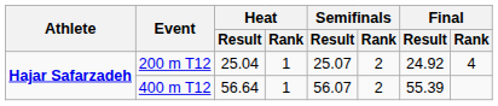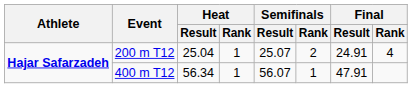 <table class="wikitable" style="font-size:90%">
 <tr>
 <th rowspan="2">Athlete</th>
 <th rowspan="2">Event</th>
 <th colspan="2">Heat</th>
 <th colspan="2">Semifinals</th>
 <th colspan="2">Final</th>
 </tr>
 <tr style="font-size:95%">
 <th>Result</th>
 <th>Rank</th>
 <th>Result</th>
 <th>Rank</th>
 <th>Result</th>
 <th>Rank</th>
 </tr>
 <tr align=center>
 <td align=left rowspan=2><strong><a href='#'>Hajar Safarzadeh</a></strong></td>
 <td align=left><a href='#'>200 m T12</a></td>
 <td>25.04 </td>
 <td>1 <strong></strong></td>
 <td>25.07</td>
 <td>2 <strong></strong></td>
-<td>24.92 </td>
+<td>24.91 </td>
 <td>4</td>
 </tr>
 <tr align=center>
 <td align=left><a href='#'>400 m T12</a></td>
-<td>56.64 </td>
+<td>56.34 </td>
 <td>1 <strong></strong></td>
 <td>56.07 </td>
-<td>2 <strong></strong></td>
-<td>55.39 </td>
+<td>1 <strong></strong></td>
+<td>47.91 </td>
 <td></td>
 </tr>
 </table>
